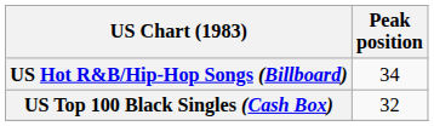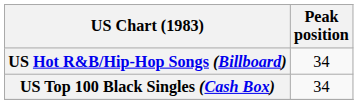 <table class="wikitable plainrowheaders" style="text-align:center;">
 <tr>
 <th>US Chart (1983)</th>
 <th>Peak<br>position</th>
 </tr>
 <tr>
 <th scope="row">US <a href='#'>Hot R&B/Hip-Hop Songs</a> <em>(<a href='#'>Billboard</a>)</em></th>
 <td>34</td>
 </tr>
 <tr>
 <th scope="row">US Top 100 Black Singles <em>(<a href='#'>Cash Box</a>)</em></th>
-<td>32</td>
+<td>34</td>
 </tr>
 <tr>
 </tr>
 </table>
